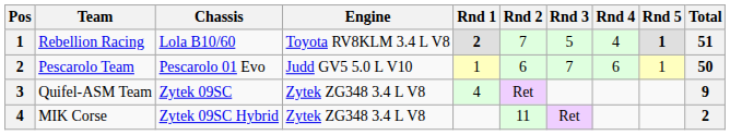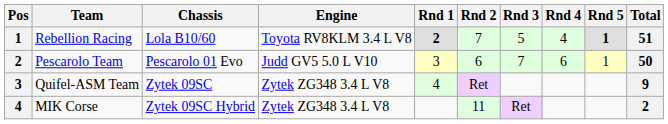 <table class="wikitable" style="font-size: 85%;">
 <tr>
 <th>Pos</th>
 <th>Team</th>
 <th>Chassis</th>
 <th>Engine</th>
 <th>Rnd 1</th>
 <th>Rnd 2</th>
 <th>Rnd 3</th>
 <th>Rnd 4</th>
 <th>Rnd 5</th>
 <th>Total</th>
 </tr>
 <tr>
 <th>1</th>
 <td> <a href='#'>Rebellion Racing</a></td>
 <td><a href='#'>Lola B10/60</a></td>
 <td><a href='#'>Toyota</a> RV8KLM 3.4 L V8</td>
 <td align="center" style="background:#DFDFDF;"><strong>2</strong></td>
 <td align="center" style="background:#DFFFDF;">7</td>
 <td align="center" style="background:#DFFFDF;">5</td>
 <td align="center" style="background:#DFFFDF;">4</td>
 <td align="center" style="background:#DFDFDF;"><strong>1</strong></td>
 <th align="center">51</th>
 </tr>
 <tr>
 <th>2</th>
 <td> <a href='#'>Pescarolo Team</a></td>
 <td><a href='#'>Pescarolo 01</a> Evo</td>
 <td><a href='#'>Judd</a> GV5 5.0 L V10</td>
-<td align="center" style="background:#FFFFBF;">1</td>
+<td align="center" style="background:#FFFFBF;">3</td>
 <td align="center" style="background:#DFFFDF;">6</td>
 <td align="center" style="background:#DFFFDF;">7</td>
 <td align="center" style="background:#DFFFDF;">6</td>
 <td align="center" style="background:#FFFFBF;">1</td>
 <th align="center">50</th>
 </tr>
 <tr>
 <th>3</th>
 <td> Quifel-ASM Team</td>
 <td><a href='#'>Zytek 09SC</a></td>
 <td><a href='#'>Zytek</a> ZG348 3.4 L V8</td>
 <td align="center" style="background:#DFFFDF;">4</td>
 <td align="center" style="background:#EFCFFF;">Ret</td>
 <td></td>
 <td></td>
 <td></td>
 <th align="center">9</th>
 </tr>
 <tr>
 <th>4</th>
 <td> MIK Corse</td>
 <td><a href='#'>Zytek 09SC Hybrid</a></td>
 <td><a href='#'>Zytek</a> ZG348 3.4 L V8</td>
 <td></td>
 <td align="center" style="background:#DFFFDF;">11</td>
 <td align="center" style="background:#EFCFFF;">Ret</td>
 <td></td>
 <td></td>
 <th align="center">2</th>
 </tr>
 </table>
